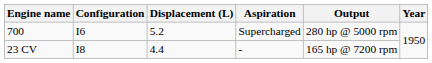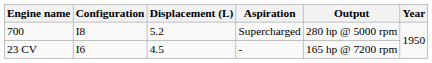 <table class="wikitable sortable">
 <tr>
 <th>Engine name</th>
 <th>Configuration</th>
 <th>Displacement (L)</th>
 <th>Aspiration</th>
 <th>Output</th>
 <th>Year</th>
 </tr>
 <tr>
 <td>700</td>
-<td>I6</td>
+<td>I8</td>
 <td>5.2</td>
 <td>Supercharged</td>
 <td>280 hp @ 5000 rpm</td>
 <td rowspan="2">1950</td>
 </tr>
 <tr>
 <td>23 CV</td>
-<td>I8</td>
-<td>4.4</td>
+<td>I6</td>
+<td>4.5</td>
 <td>-</td>
 <td>165 hp @ 7200 rpm</td>
 </tr>
 </table>
